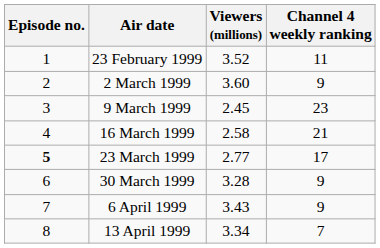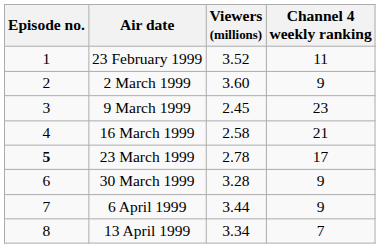 <table class="wikitable" style="text-align:center;">
 <tr>
 <th>Episode no.</th>
 <th>Air date</th>
 <th>Viewers<br><small>(millions)</small></th>
 <th>Channel 4<br>weekly ranking</th>
 </tr>
 <tr>
 <td>1</td>
 <td>23 February 1999</td>
 <td>3.52</td>
 <td>11</td>
 </tr>
 <tr>
 <td>2</td>
 <td>2 March 1999</td>
 <td>3.60</td>
 <td>9</td>
 </tr>
 <tr>
 <td>3</td>
 <td>9 March 1999</td>
 <td>2.45</td>
 <td>23</td>
 </tr>
 <tr>
 <td>4</td>
 <td>16 March 1999</td>
 <td>2.58</td>
 <td>21</td>
 </tr>
 <tr>
 <td><strong>5</strong></td>
 <td>23 March 1999</td>
-<td>2.77</td>
+<td>2.78</td>
 <td>17</td>
 </tr>
 <tr>
 <td>6</td>
 <td>30 March 1999</td>
 <td>3.28</td>
 <td>9</td>
 </tr>
 <tr>
 <td>7</td>
 <td>6 April 1999</td>
-<td>3.43</td>
+<td>3.44</td>
 <td>9</td>
 </tr>
 <tr>
 <td>8</td>
 <td>13 April 1999</td>
 <td>3.34</td>
 <td>7</td>
 </tr>
 </table>
